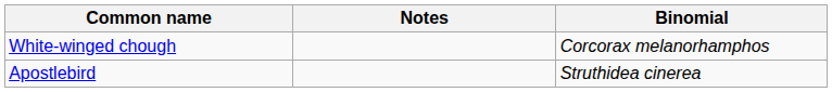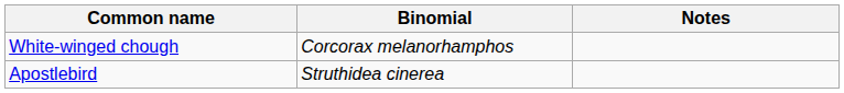 <table style="width:60%;" class="wikitable">
 <tr>
 <th width=35%>Common name</th>
+<th width=33%>Binomial</th>
 <th width=32%>Notes</th>
-<th width=33%>Binomial</th>
 </tr>
 <tr>
 <td><a href='#'>White-winged chough</a></td>
+<td><em>Corcorax melanorhamphos</em></td>
 <td></td>
-<td><em>Corcorax melanorhamphos</em></td>
 </tr>
 <tr>
 <td><a href='#'>Apostlebird</a></td>
+<td><em>Struthidea cinerea</em></td>
 <td></td>
-<td><em>Struthidea cinerea</em></td>
 </tr>
 </table>
